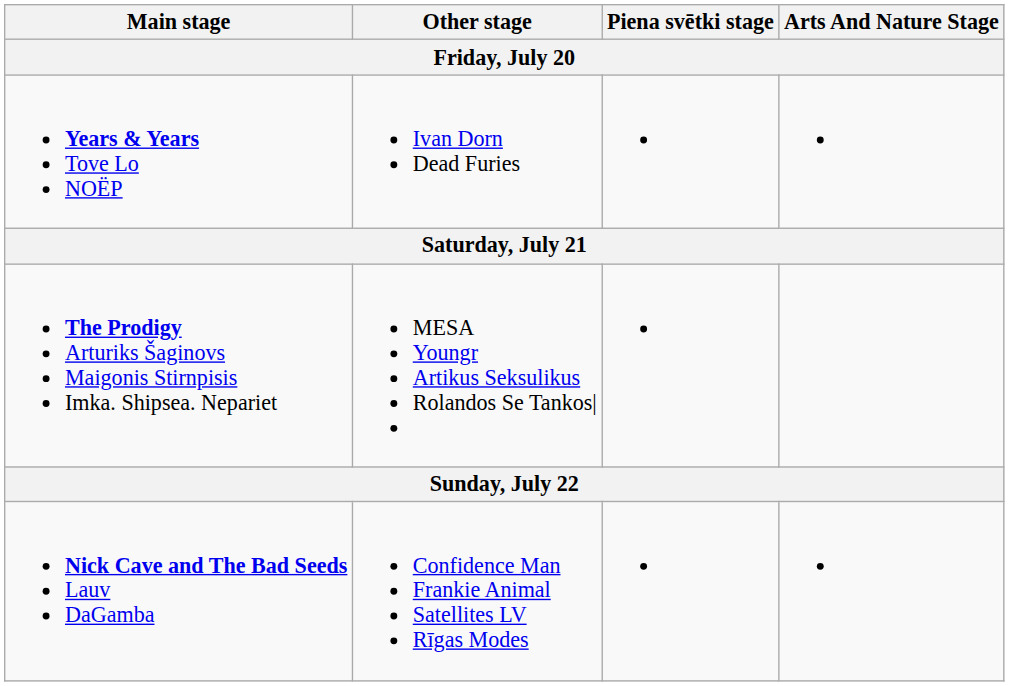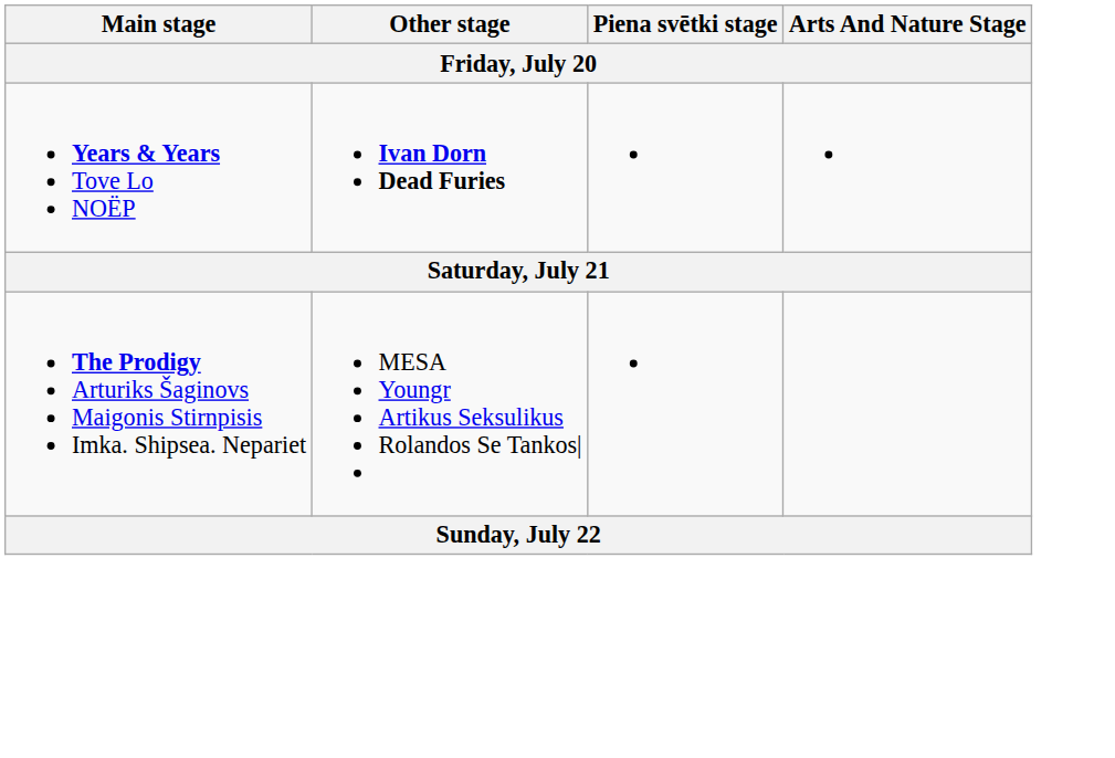 <table class="wikitable">
 <tr>
 <th>Main stage</th>
 <th>Other stage</th>
 <th>Piena svētki stage</th>
 <th>Arts And Nature Stage</th>
 </tr>
 <tr>
 <th colspan="4">Friday, July 20</th>
 </tr>
 <tr valign="top">
 <td><br><ul><li><strong><a href='#'>Years & Years</a></strong></li><li><a href='#'>Tove Lo</a></li><li><a href='#'>NOËP</a></li></ul></td>
-<td><br><ul><li><a href='#'>Ivan Dorn</a></li><li>Dead Furies</li></ul></td>
+<td><strong><br><ul><li><a href='#'>Ivan Dorn</a></li><li>Dead Furies</li></ul></strong></td>
 <td><br><ul><li></li></ul></td>
 <td><br><ul><li></li></ul></td>
 </tr>
 <tr>
 <th colspan="4">Saturday, July 21</th>
 </tr>
 <tr valign="top">
 <td><br><ul><li><strong><a href='#'>The Prodigy</a></strong></li><li><a href='#'>Arturiks Šaginovs</a></li><li><a href='#'>Maigonis Stirnpisis</a></li><li>Imka. Shipsea. Nepariet</li></ul></td>
 <td><br><ul><li>MESA</li><li><a href='#'>Youngr</a></li><li><a href='#'>Artikus Seksulikus</a></li><li>Rolandos Se Tankos|</li><li></li></ul></td>
 <td><br><ul><li></li></ul></td>
 </tr>
 <tr>
 <th colspan="4">Sunday, July 22</th>
 </tr>
-<tr valign="top">
-<td><br><ul><li><strong><a href='#'>Nick Cave and The Bad Seeds</a></strong></li><li><a href='#'>Lauv</a></li><li><a href='#'>DaGamba</a></li></ul></td>
-<td><br><ul><li><a href='#'>Confidence Man</a></li><li><a href='#'>Frankie Animal</a></li><li><a href='#'>Satellites LV</a></li><li><a href='#'>Rīgas Modes</a></li></ul></td>
-<td><br><ul><li></li></ul></td>
-<td><br><ul><li></li></ul></td>
-</tr>
 </table>
